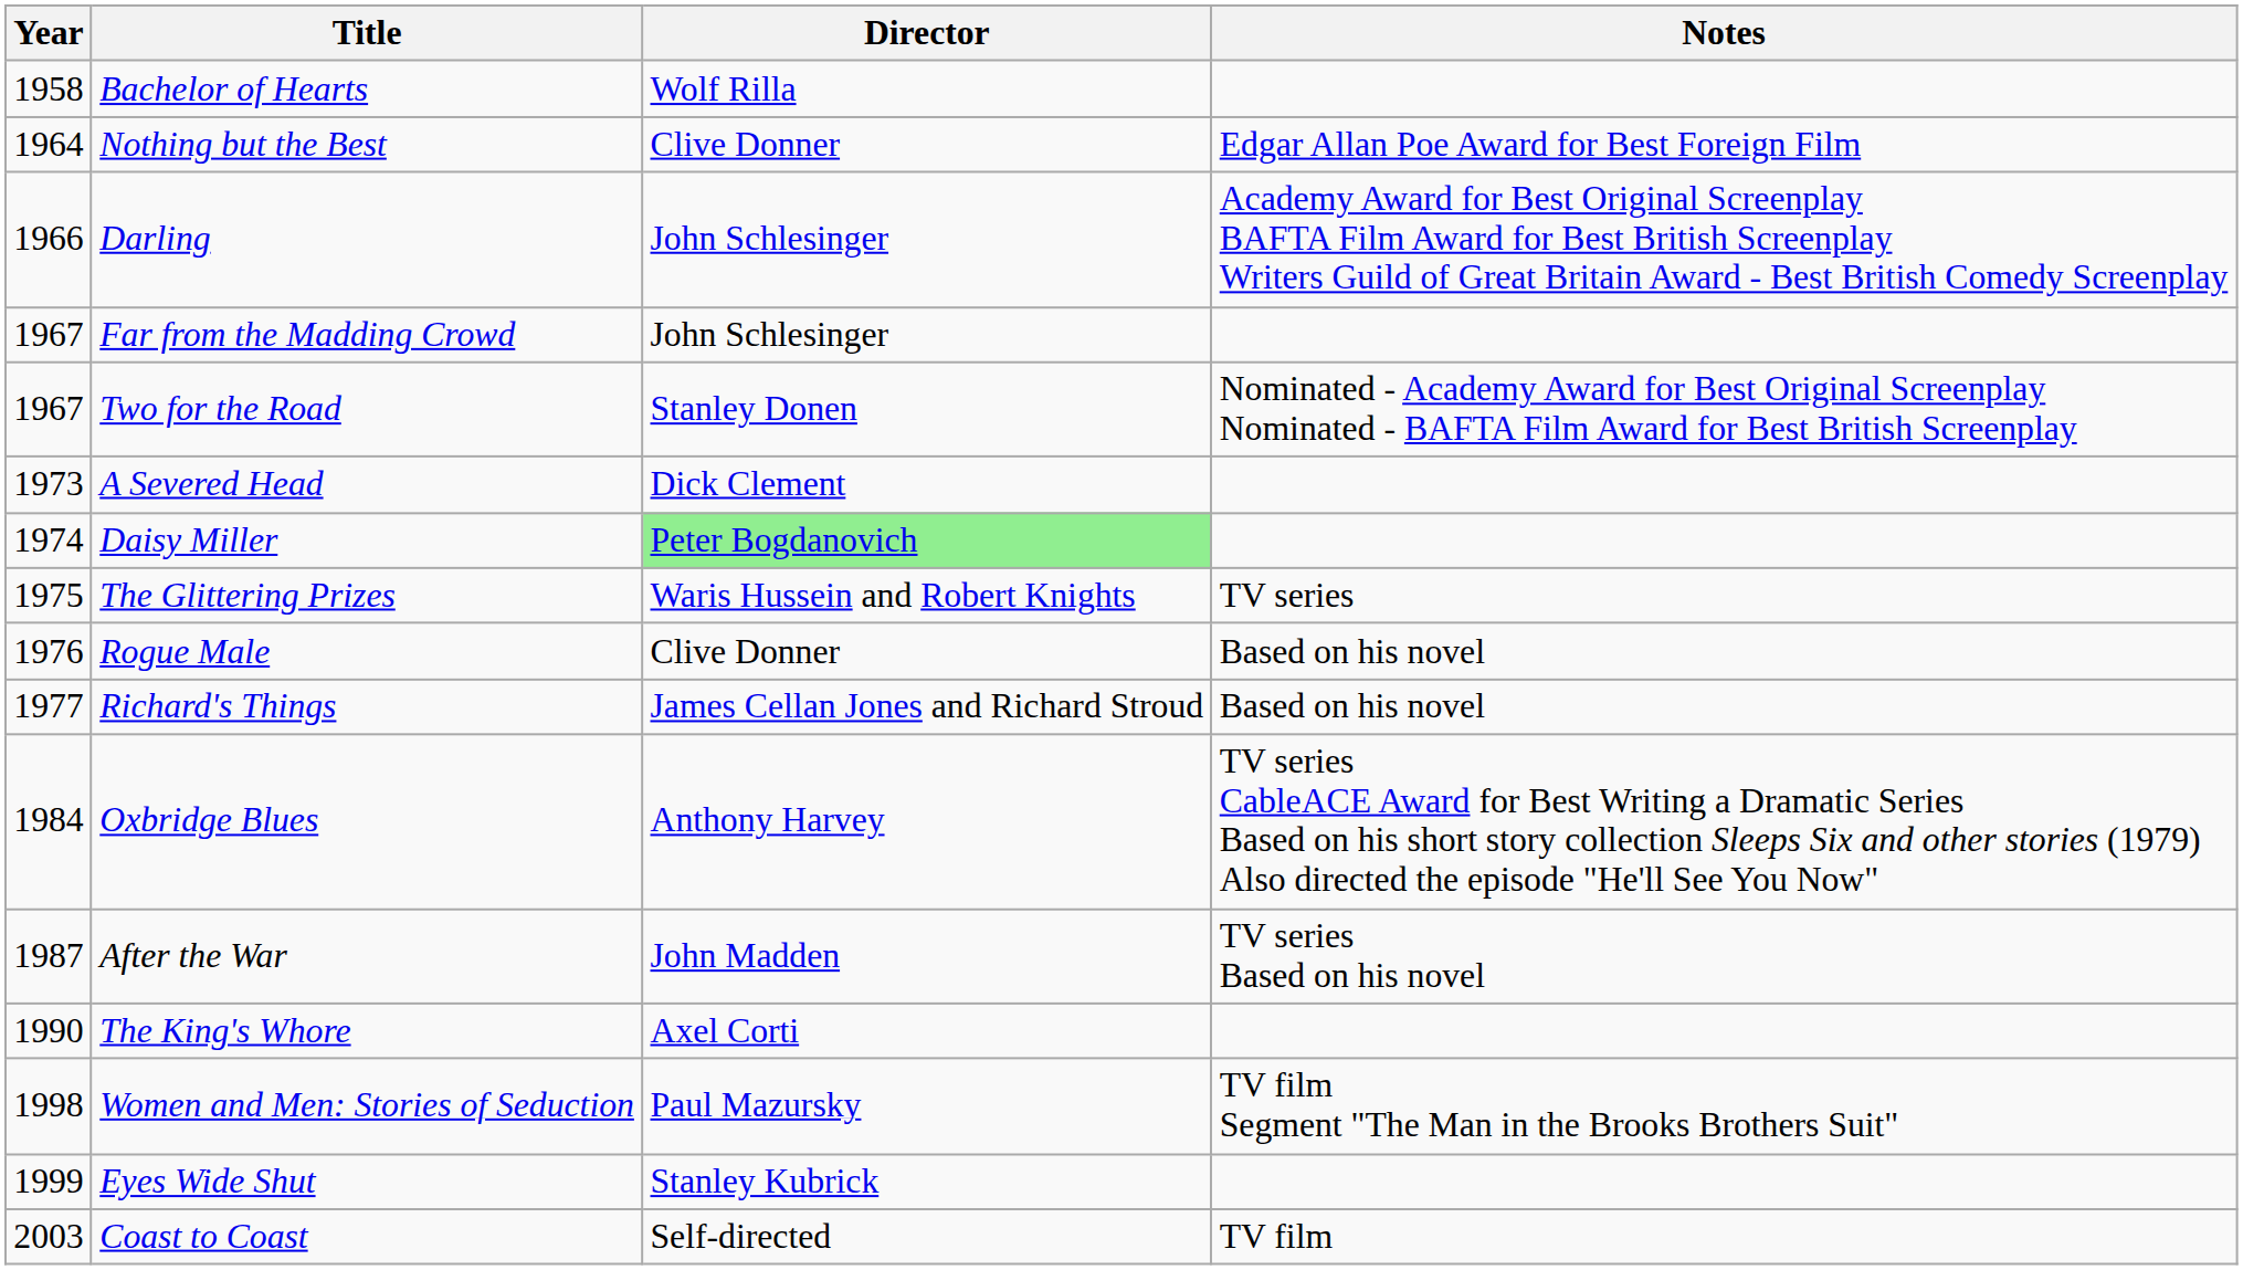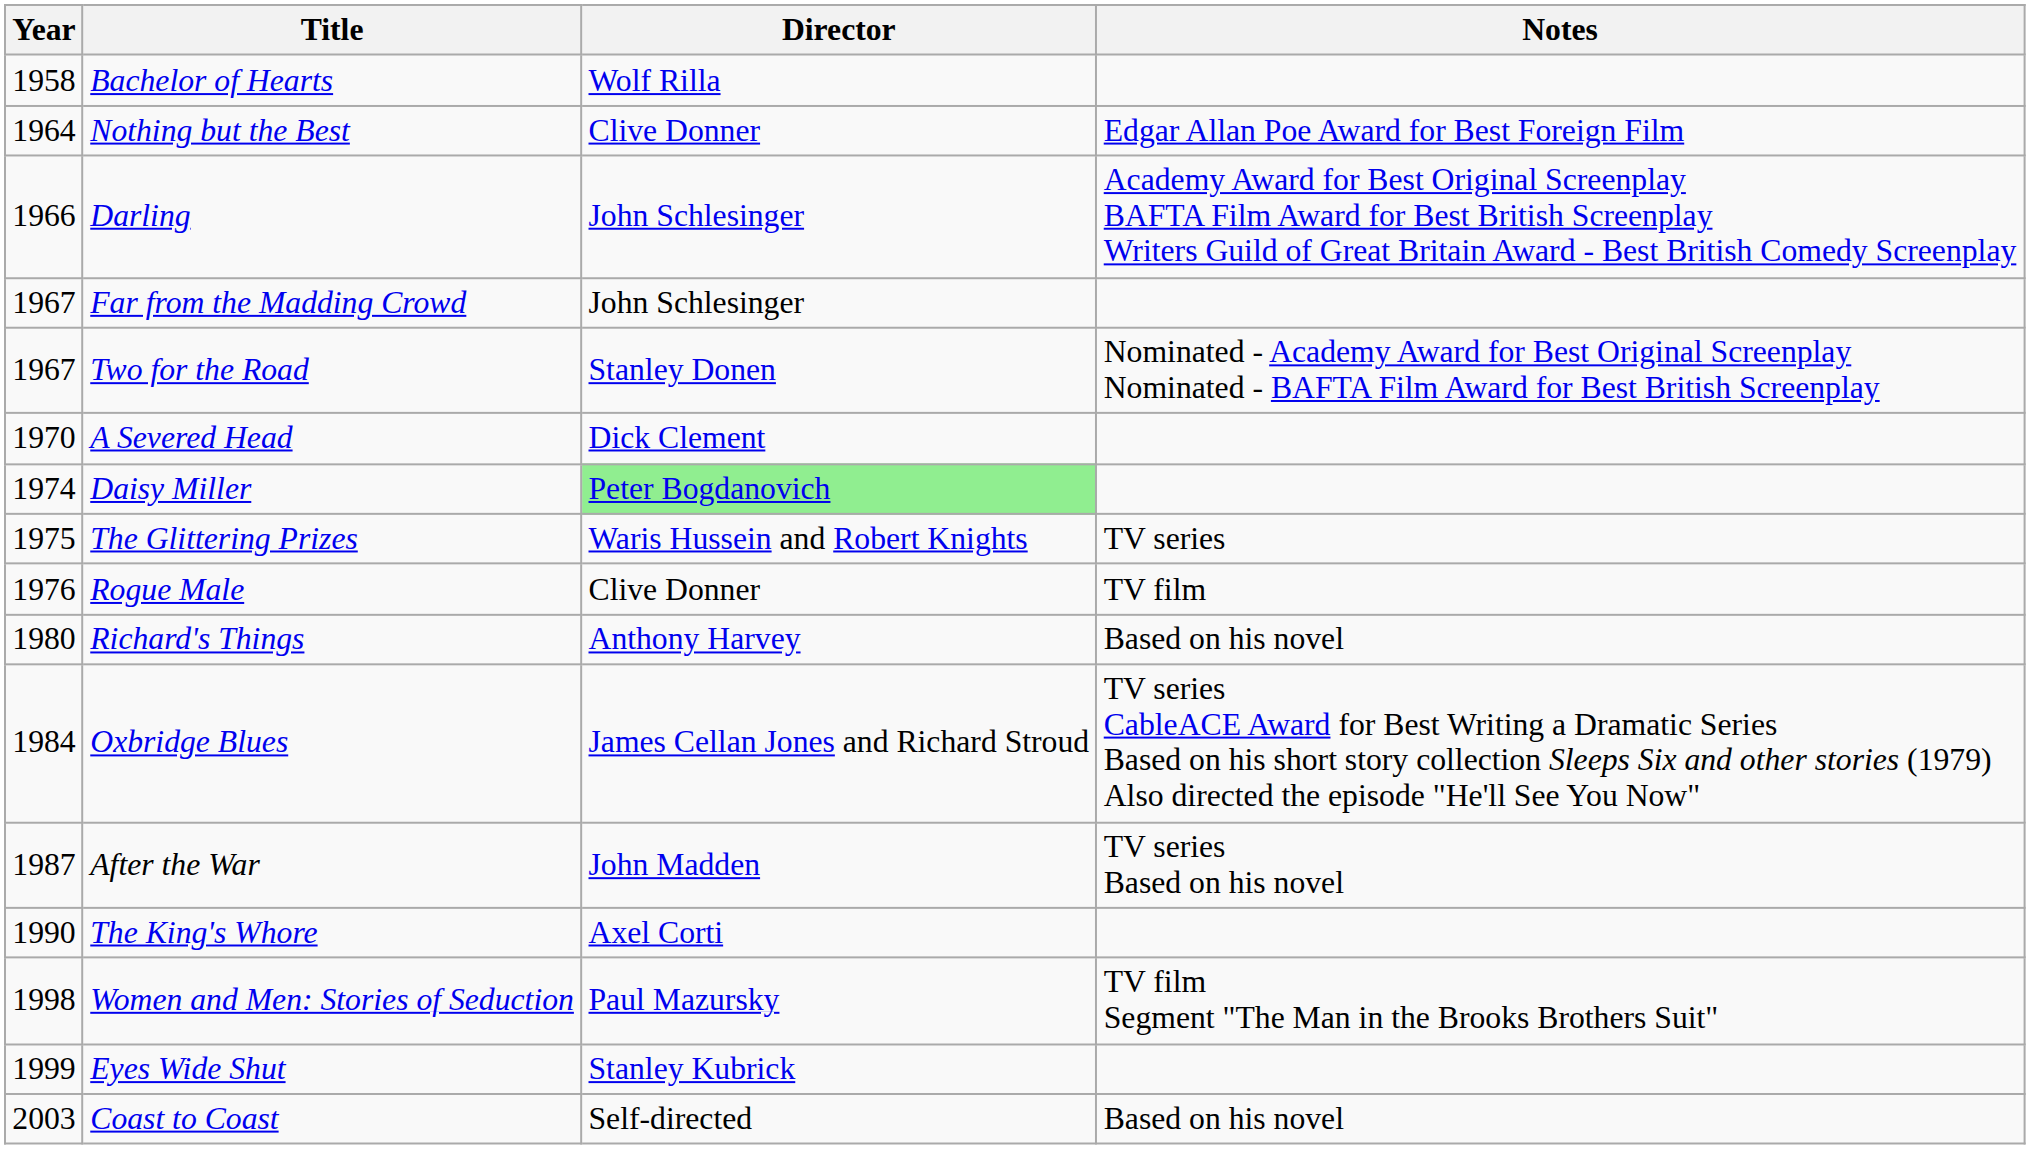 <table class="wikitable">
 <tr>
 <th>Year</th>
 <th>Title</th>
 <th>Director</th>
 <th>Notes</th>
 </tr>
 <tr>
 <td>1958</td>
 <td><em><a href='#'>Bachelor of Hearts</a></em></td>
 <td><a href='#'>Wolf Rilla</a></td>
 <td></td>
 </tr>
 <tr>
 <td>1964</td>
 <td><em><a href='#'>Nothing but the Best</a></em></td>
 <td><a href='#'>Clive Donner</a></td>
 <td><a href='#'>Edgar Allan Poe Award for Best Foreign Film</a></td>
 </tr>
 <tr>
 <td>1966</td>
 <td><em><a href='#'>Darling</a></em></td>
 <td><a href='#'>John Schlesinger</a></td>
 <td><a href='#'>Academy Award for Best Original Screenplay</a><br><a href='#'>BAFTA Film Award for Best British Screenplay</a><br><a href='#'>Writers Guild of Great Britain Award - Best British Comedy Screenplay</a></td>
 </tr>
 <tr>
 <td>1967</td>
 <td><em><a href='#'>Far from the Madding Crowd</a></em></td>
 <td>John Schlesinger</td>
 <td></td>
 </tr>
 <tr>
 <td>1967</td>
 <td><em><a href='#'>Two for the Road</a></em></td>
 <td><a href='#'>Stanley Donen</a></td>
 <td>Nominated - <a href='#'>Academy Award for Best Original Screenplay</a><br>Nominated - <a href='#'>BAFTA Film Award for Best British Screenplay</a></td>
 </tr>
 <tr>
-<td>1973</td>
+<td>1970</td>
 <td><em><a href='#'>A Severed Head</a></em></td>
 <td><a href='#'>Dick Clement</a></td>
 <td></td>
 </tr>
 <tr>
 <td>1974</td>
 <td><em><a href='#'>Daisy Miller</a></em></td>
 <td style="background: lightgreen;"><a href='#'>Peter Bogdanovich</a></td>
 <td></td>
 </tr>
 <tr>
 <td>1975</td>
 <td><em><a href='#'>The Glittering Prizes</a></em></td>
 <td><a href='#'>Waris Hussein</a> and <a href='#'>Robert Knights</a></td>
 <td>TV series</td>
 </tr>
 <tr>
 <td>1976</td>
 <td><em><a href='#'>Rogue Male</a></em></td>
 <td>Clive Donner</td>
-<td>Based on his novel</td>
+<td>TV film</td>
 </tr>
 <tr>
-<td>1977</td>
+<td>1980</td>
 <td><em><a href='#'>Richard's Things</a></em></td>
-<td><a href='#'>James Cellan Jones</a> and Richard Stroud</td>
+<td><a href='#'>Anthony Harvey</a></td>
 <td>Based on his novel</td>
 </tr>
 <tr>
 <td>1984</td>
 <td><em><a href='#'>Oxbridge Blues</a></em></td>
-<td><a href='#'>Anthony Harvey</a></td>
+<td><a href='#'>James Cellan Jones</a> and Richard Stroud</td>
 <td>TV series<br><a href='#'>CableACE Award</a> for Best Writing a Dramatic Series<br>Based on his short story collection <em>Sleeps Six and other stories</em> (1979)<br>Also directed the episode "He'll See You Now"</td>
 </tr>
 <tr>
 <td>1987</td>
 <td><em>After the War</em></td>
 <td><a href='#'>John Madden</a></td>
 <td>TV series<br>Based on his novel</td>
 </tr>
 <tr>
 <td>1990</td>
 <td><em><a href='#'>The King's Whore</a></em></td>
 <td><a href='#'>Axel Corti</a></td>
 <td></td>
 </tr>
 <tr>
 <td>1998</td>
 <td><em><a href='#'>Women and Men: Stories of Seduction</a></em></td>
 <td><a href='#'>Paul Mazursky</a></td>
 <td>TV film<br>Segment "The Man in the Brooks Brothers Suit"</td>
 </tr>
 <tr>
 <td>1999</td>
 <td><em><a href='#'>Eyes Wide Shut</a></em></td>
 <td><a href='#'>Stanley Kubrick</a></td>
 <td></td>
 </tr>
 <tr>
 <td>2003</td>
 <td><em><a href='#'>Coast to Coast</a></em></td>
 <td>Self-directed</td>
-<td>TV film</td>
+<td>Based on his novel</td>
 </tr>
 </table>
